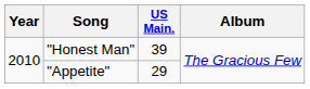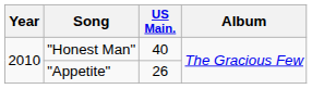 <table class="wikitable">
 <tr>
 <th>Year</th>
 <th>Song</th>
 <th style="width:3em;font-size:85%"><a href='#'>US<br>Main.</a></th>
 <th>Album</th>
 </tr>
 <tr>
 <td rowspan="2">2010</td>
 <td>"Honest Man"</td>
-<td align="center">39</td>
+<td align="center">40</td>
 <td rowspan="2"><em><a href='#'>The Gracious Few</a></em></td>
 </tr>
 <tr>
 <td>"Appetite"</td>
-<td align="center">29</td>
+<td align="center">26</td>
 </tr>
 </table>
